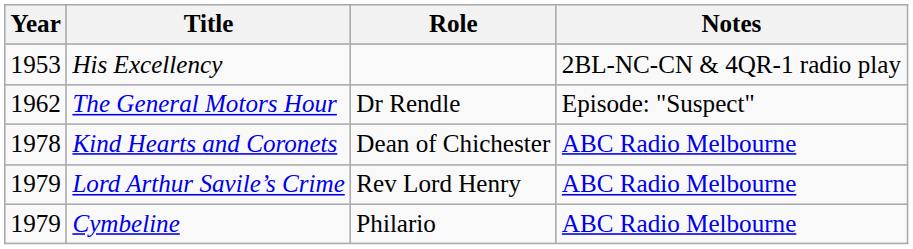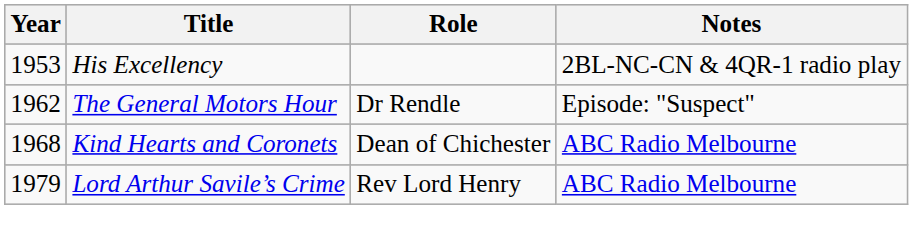 <table class=wikitable>
 <tr>
 <th>Year</th>
 <th>Title</th>
 <th>Role</th>
 <th>Notes</th>
 </tr>
 <tr>
 <td>1953</td>
 <td><em>His Excellency</em></td>
 <td></td>
 <td>2BL-NC-CN & 4QR-1 radio play</td>
 </tr>
 <tr>
 <td>1962</td>
 <td><em><a href='#'>The General Motors Hour</a></em></td>
 <td>Dr Rendle</td>
 <td>Episode: "Suspect"</td>
 </tr>
 <tr>
-<td>1978</td>
+<td>1968</td>
 <td><em><a href='#'>Kind Hearts and Coronets</a></em></td>
 <td>Dean of Chichester</td>
 <td><a href='#'>ABC Radio Melbourne</a></td>
 </tr>
 <tr>
 <td>1979</td>
 <td><em><a href='#'>Lord Arthur Savile’s Crime</a></em></td>
 <td>Rev Lord Henry</td>
 <td><a href='#'>ABC Radio Melbourne</a></td>
 </tr>
-<tr>
-<td>1979</td>
-<td><em><a href='#'>Cymbeline</a></em></td>
-<td>Philario</td>
-<td><a href='#'>ABC Radio Melbourne</a></td>
-</tr>
 </table>
